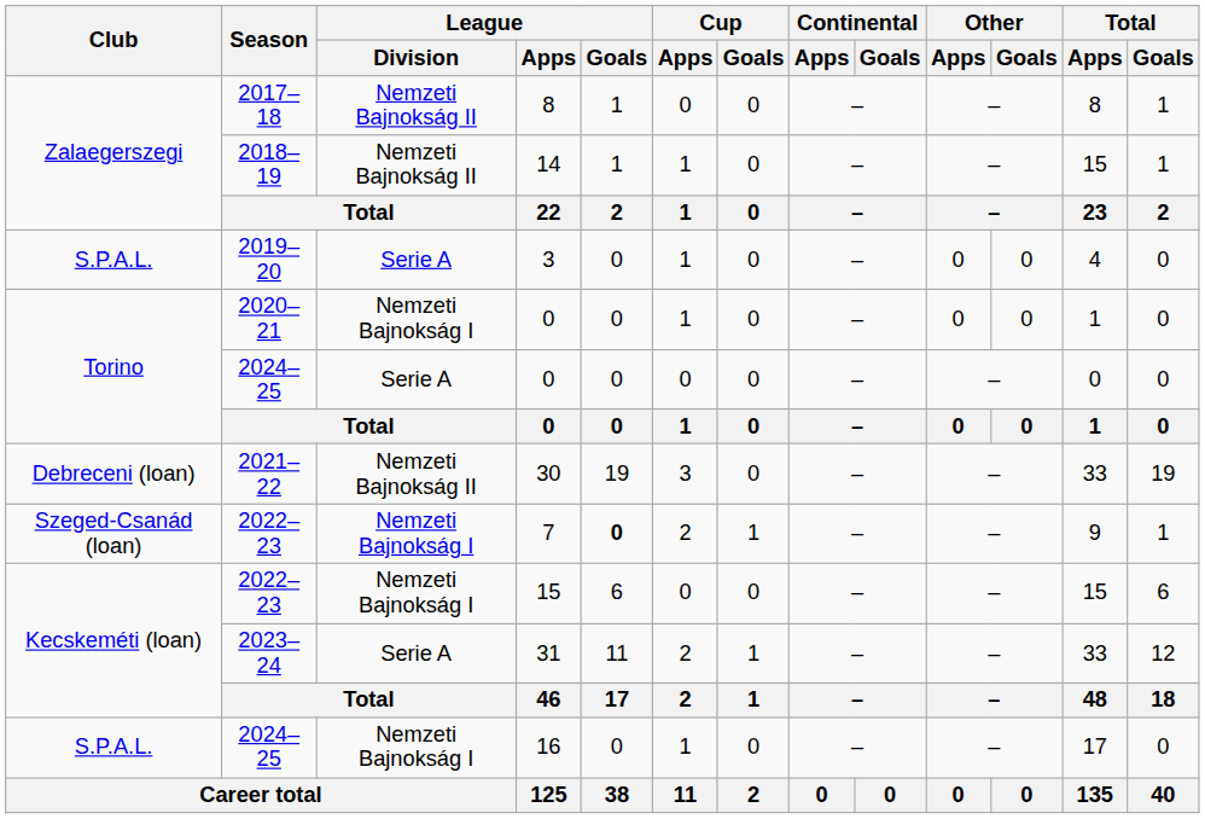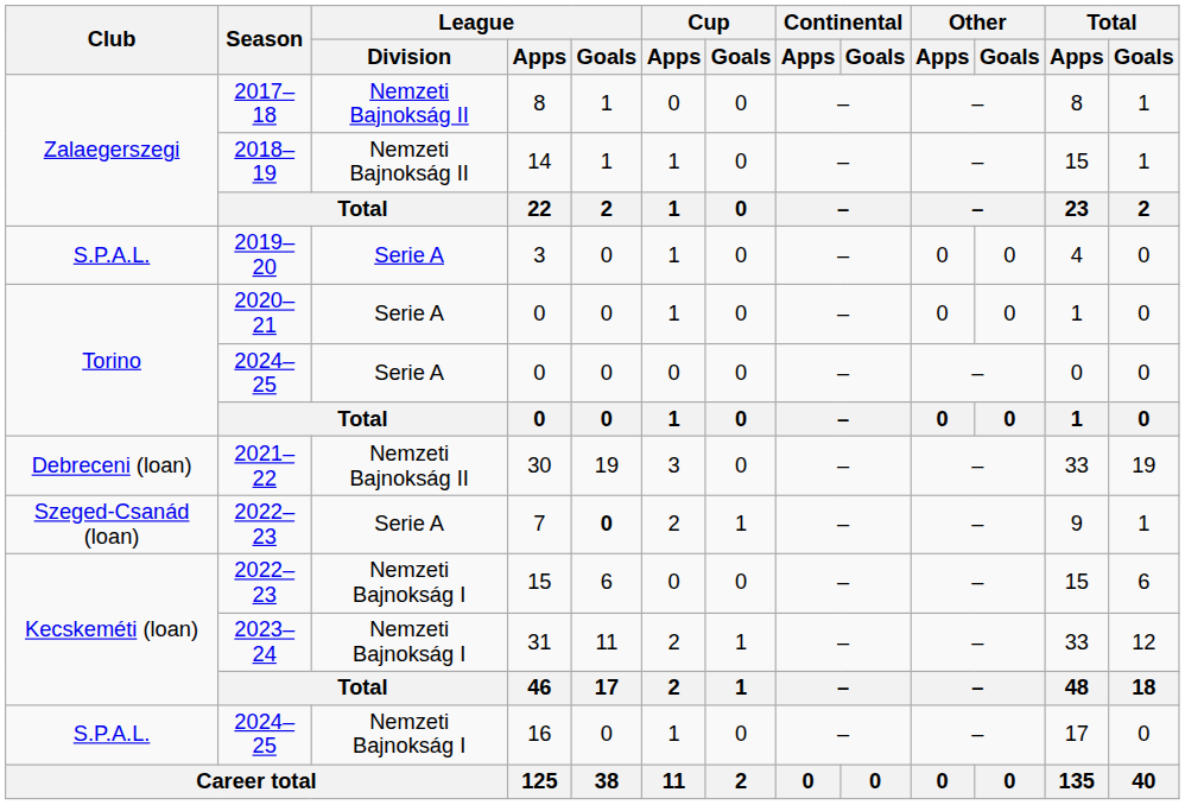 <table class="wikitable" style="text-align:center">
 <tr>
 <th rowspan="2">Club</th>
 <th rowspan="2">Season</th>
 <th colspan="3">League</th>
 <th colspan="2">Cup</th>
 <th colspan="2">Continental</th>
 <th colspan="2">Other</th>
 <th colspan="2">Total</th>
 </tr>
 <tr>
 <th>Division</th>
 <th>Apps</th>
 <th>Goals</th>
 <th>Apps</th>
 <th>Goals</th>
 <th>Apps</th>
 <th>Goals</th>
 <th>Apps</th>
 <th>Goals</th>
 <th>Apps</th>
 <th>Goals</th>
 </tr>
 <tr>
 <td rowspan="3"><a href='#'>Zalaegerszegi</a></td>
 <td><a href='#'>2017–18</a></td>
 <td><a href='#'>Nemzeti Bajnokság II</a></td>
 <td>8</td>
 <td>1</td>
 <td>0</td>
 <td>0</td>
 <td colspan="2">–</td>
 <td colspan="2">–</td>
 <td>8</td>
 <td>1</td>
 </tr>
 <tr>
 <td><a href='#'>2018–19</a></td>
 <td>Nemzeti Bajnokság II</td>
 <td>14</td>
 <td>1</td>
 <td>1</td>
 <td>0</td>
 <td colspan="2">–</td>
 <td colspan="2">–</td>
 <td>15</td>
 <td>1</td>
 </tr>
 <tr>
 <th colspan="2">Total</th>
 <th>22</th>
 <th>2</th>
 <th>1</th>
 <th>0</th>
 <th colspan="2">–</th>
 <th colspan="2">–</th>
 <th>23</th>
 <th>2</th>
 </tr>
 <tr>
 <td><a href='#'>S.P.A.L.</a></td>
 <td><a href='#'>2019–20</a></td>
 <td><a href='#'>Serie A</a></td>
 <td>3</td>
 <td>0</td>
 <td>1</td>
 <td>0</td>
 <td colspan="2">–</td>
 <td>0</td>
 <td>0</td>
 <td>4</td>
 <td>0</td>
 </tr>
 <tr>
 <td rowspan="3"><a href='#'>Torino</a></td>
 <td><a href='#'>2020–21</a></td>
-<td>Nemzeti Bajnokság I</td>
+<td>Serie A</td>
 <td>0</td>
 <td>0</td>
 <td>1</td>
 <td>0</td>
 <td colspan="2">–</td>
 <td>0</td>
 <td>0</td>
 <td>1</td>
 <td>0</td>
 </tr>
 <tr>
 <td><a href='#'>2024–25</a></td>
 <td>Serie A</td>
 <td>0</td>
 <td>0</td>
 <td>0</td>
 <td>0</td>
 <td colspan="2">–</td>
 <td colspan="2">–</td>
 <td>0</td>
 <td>0</td>
 </tr>
 <tr>
 <th colspan="2">Total</th>
 <th>0</th>
 <th>0</th>
 <th>1</th>
 <th>0</th>
 <th colspan="2">–</th>
 <th>0</th>
 <th>0</th>
 <th>1</th>
 <th>0</th>
 </tr>
 <tr>
 <td><a href='#'>Debreceni</a> (loan)</td>
 <td><a href='#'>2021–22</a></td>
 <td>Nemzeti Bajnokság II</td>
 <td>30</td>
 <td>19</td>
 <td>3</td>
 <td>0</td>
 <td colspan="2">–</td>
 <td colspan="2">–</td>
 <td>33</td>
 <td>19</td>
 </tr>
 <tr>
 <td><a href='#'>Szeged-Csanád</a> (loan)</td>
 <td><a href='#'>2022–23</a></td>
-<td><a href='#'>Nemzeti Bajnokság I</a></td>
+<td>Serie A</td>
 <td>7</td>
 <td><strong>0</strong></td>
 <td>2</td>
 <td>1</td>
 <td colspan="2">–</td>
 <td colspan="2">–</td>
 <td>9</td>
 <td>1</td>
 </tr>
 <tr>
 <td rowspan="3"><a href='#'>Kecskeméti</a> (loan)</td>
 <td><a href='#'>2022–23</a></td>
 <td>Nemzeti Bajnokság I</td>
 <td>15</td>
 <td>6</td>
 <td>0</td>
 <td>0</td>
 <td colspan="2">–</td>
 <td colspan="2">–</td>
 <td>15</td>
 <td>6</td>
 </tr>
 <tr>
 <td><a href='#'>2023–24</a></td>
-<td>Serie A</td>
+<td>Nemzeti Bajnokság I</td>
 <td>31</td>
 <td>11</td>
 <td>2</td>
 <td>1</td>
 <td colspan="2">–</td>
 <td colspan="2">–</td>
 <td>33</td>
 <td>12</td>
 </tr>
 <tr>
 <th colspan="2">Total</th>
 <th>46</th>
 <th>17</th>
 <th>2</th>
 <th>1</th>
 <th colspan="2">–</th>
 <th colspan="2">–</th>
 <th>48</th>
 <th>18</th>
 </tr>
 <tr>
 <td><a href='#'>S.P.A.L.</a></td>
 <td><a href='#'>2024–25</a></td>
 <td>Nemzeti Bajnokság I</td>
 <td>16</td>
 <td>0</td>
 <td>1</td>
 <td>0</td>
 <td colspan="2">–</td>
 <td colspan="2">–</td>
 <td>17</td>
 <td>0</td>
 </tr>
 <tr>
 <th colspan="3">Career total</th>
 <th>125</th>
 <th>38</th>
 <th>11</th>
 <th>2</th>
 <th>0</th>
 <th>0</th>
 <th>0</th>
 <th>0</th>
 <th>135</th>
 <th>40</th>
 </tr>
 </table>
